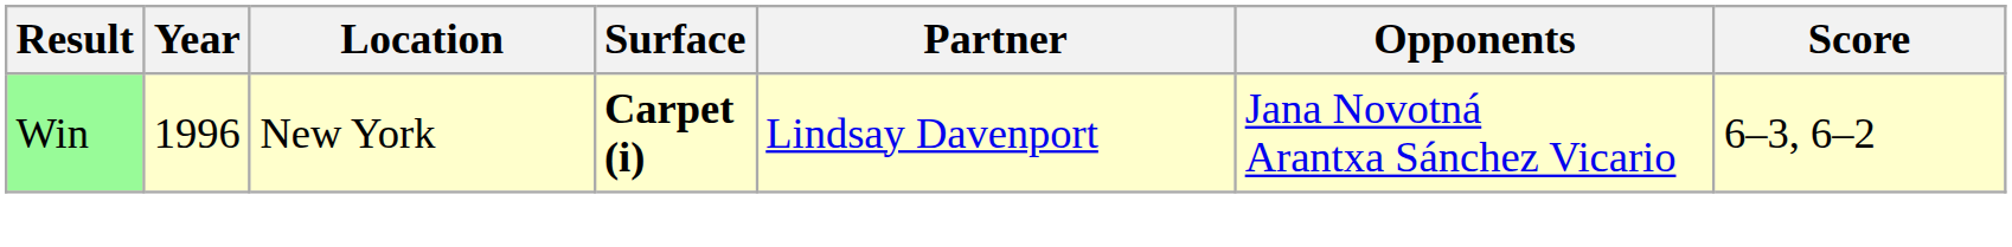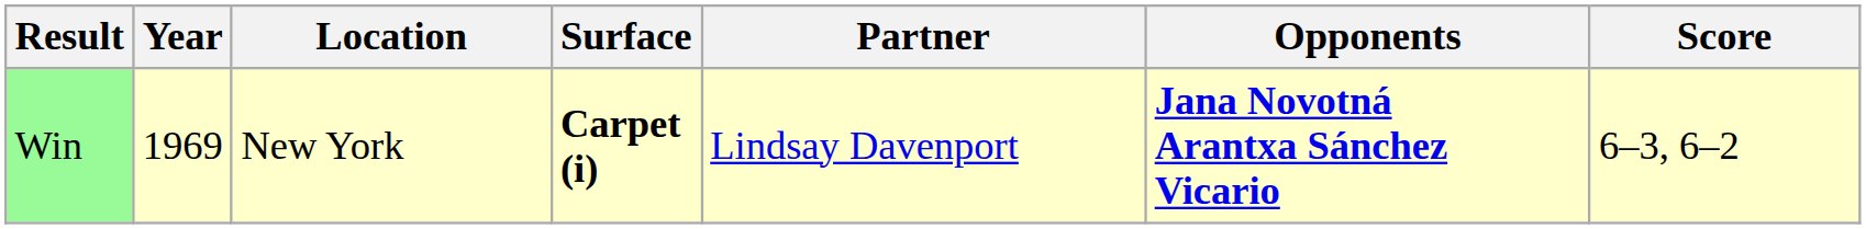 <table class="sortable wikitable">
 <tr>
 <th style="width:40px">Result</th>
 <th style="width:30px">Year</th>
 <th style="width:120px">Location</th>
 <th style="width:50px">Surface</th>
 <th style="width:170px">Partner</th>
 <th style="width:170px">Opponents</th>
 <th style="width:100px"  class="unsortable">Score</th>
 </tr>
 <tr bgcolor=ffffcc>
 <td style="background:#98fb98;">Win</td>
-<td>1996</td>
+<td>1969</td>
 <td>New York</td>
 <td><strong>Carpet (i)</strong></td>
 <td> <a href='#'>Lindsay Davenport</a></td>
-<td> <a href='#'>Jana Novotná</a> <br>  <a href='#'>Arantxa Sánchez Vicario</a></td>
+<td><strong> <a href='#'>Jana Novotná</a> <br>  <a href='#'>Arantxa Sánchez Vicario</a></strong></td>
 <td>6–3, 6–2</td>
 </tr>
 </table>
